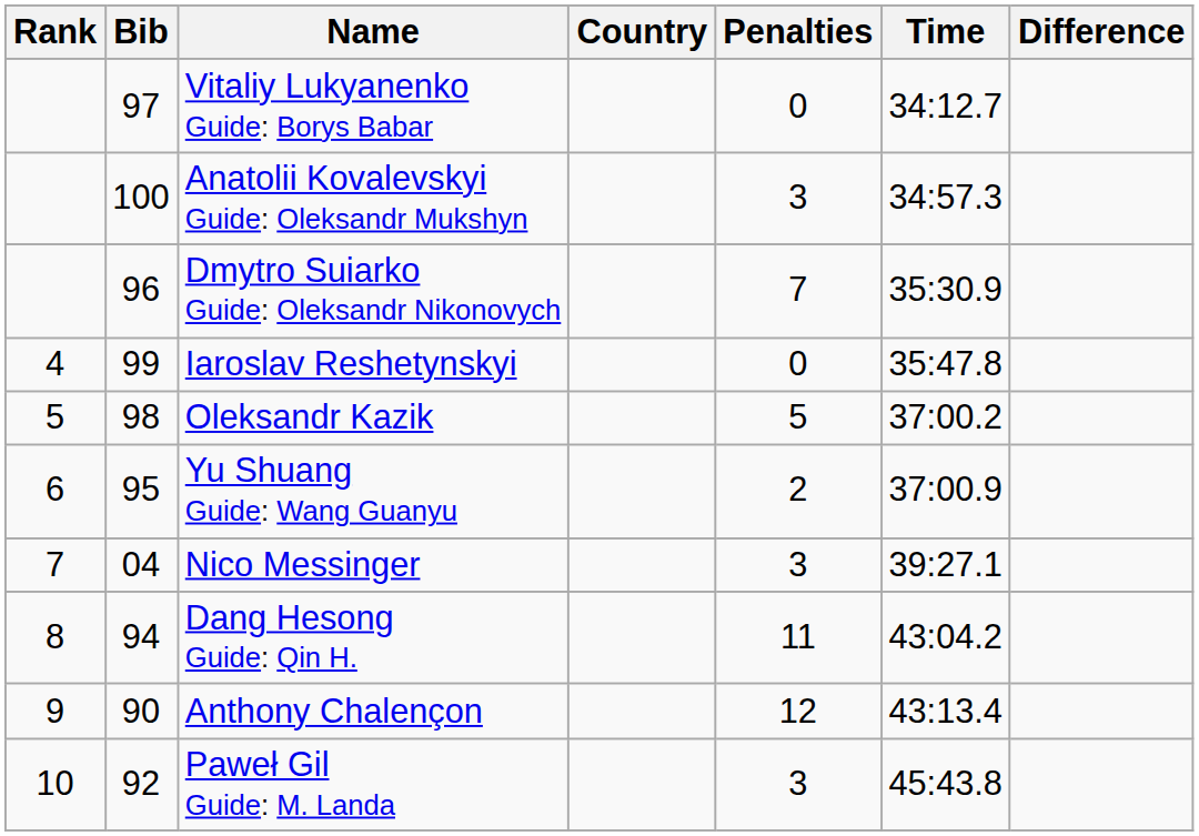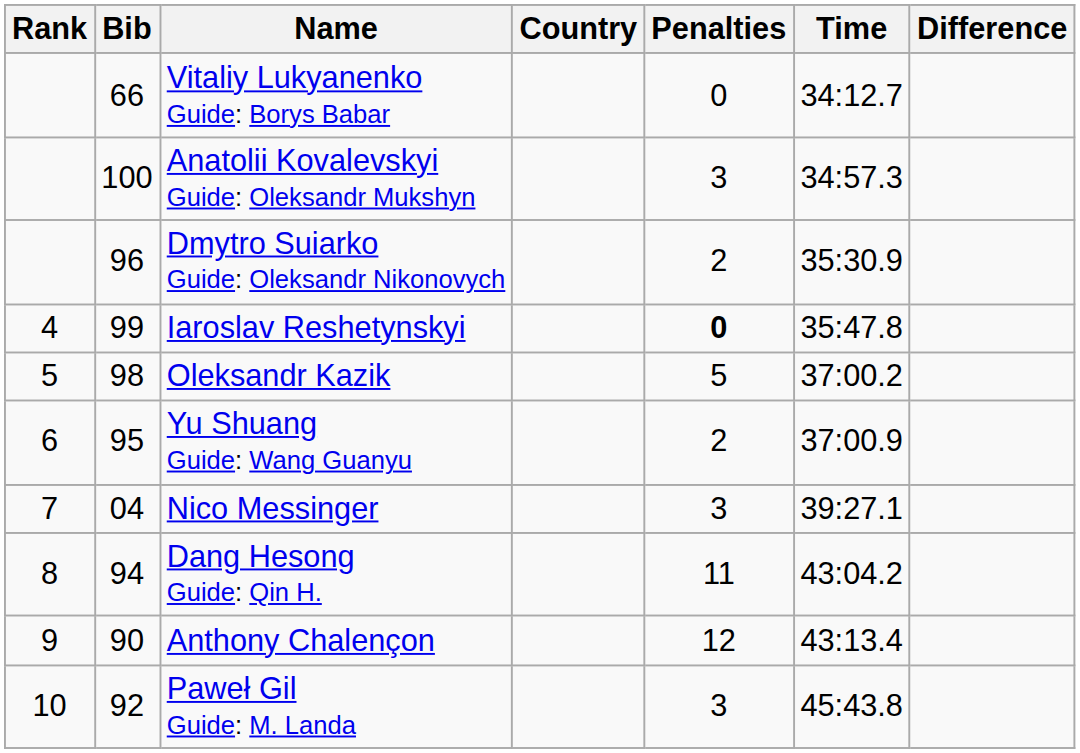 <table class="wikitable sortable" style="text-align:center">
 <tr>
 <th>Rank</th>
 <th>Bib</th>
 <th>Name</th>
 <th>Country</th>
 <th>Penalties</th>
 <th>Time</th>
 <th>Difference</th>
 </tr>
 <tr>
 <td></td>
-<td>97</td>
+<td>66</td>
 <td align="left"><a href='#'>Vitaliy Lukyanenko</a><br><small><a href='#'>Guide</a>: <a href='#'>Borys Babar</a></small></td>
 <td align="left"></td>
 <td>0</td>
 <td>34:12.7</td>
 <td></td>
 </tr>
 <tr>
 <td></td>
 <td>100</td>
 <td align="left"><a href='#'>Anatolii Kovalevskyi</a><br><small><a href='#'>Guide</a>: <a href='#'>Oleksandr Mukshyn</a></small></td>
 <td align="left"></td>
 <td>3</td>
 <td>34:57.3</td>
 <td></td>
 </tr>
 <tr>
 <td></td>
 <td>96</td>
 <td align="left"><a href='#'>Dmytro Suiarko</a><br><small><a href='#'>Guide</a>: <a href='#'>Oleksandr Nikonovych</a></small></td>
 <td align="left"></td>
-<td>7</td>
+<td>2</td>
 <td>35:30.9</td>
 <td></td>
 </tr>
 <tr>
 <td>4</td>
 <td>99</td>
 <td align="left"><a href='#'>Iaroslav Reshetynskyi</a><br></td>
 <td align="left"></td>
-<td>0</td>
+<td><strong>0</strong></td>
 <td>35:47.8</td>
 <td></td>
 </tr>
 <tr>
 <td>5</td>
 <td>98</td>
 <td align="left"><a href='#'>Oleksandr Kazik</a><br></td>
 <td align="left"></td>
 <td>5</td>
 <td>37:00.2</td>
 <td></td>
 </tr>
 <tr>
 <td>6</td>
 <td>95</td>
 <td align="left"><a href='#'>Yu Shuang</a><br><small><a href='#'>Guide</a>: <a href='#'>Wang Guanyu</a></small></td>
 <td align="left"></td>
 <td>2</td>
 <td>37:00.9</td>
 <td></td>
 </tr>
 <tr>
 <td>7</td>
 <td>04</td>
 <td align="left"><a href='#'>Nico Messinger</a><br></td>
 <td align="left"></td>
 <td>3</td>
 <td>39:27.1</td>
 <td></td>
 </tr>
 <tr>
 <td>8</td>
 <td>94</td>
 <td align="left"><a href='#'>Dang Hesong</a><br><small><a href='#'>Guide</a>: <a href='#'>Qin H.</a> </small></td>
 <td align="left"></td>
 <td>11</td>
 <td>43:04.2</td>
 <td></td>
 </tr>
 <tr>
 <td>9</td>
 <td>90</td>
 <td align=left><a href='#'>Anthony Chalençon</a><br></td>
 <td align=left></td>
 <td>12</td>
 <td>43:13.4</td>
 <td></td>
 </tr>
 <tr>
 <td>10</td>
 <td>92</td>
 <td align="left"><a href='#'>Paweł Gil</a><br><small><a href='#'>Guide</a>: <a href='#'>M. Landa</a> </small></td>
 <td align="left"></td>
 <td>3</td>
 <td>45:43.8</td>
 <td></td>
 </tr>
 </table>
